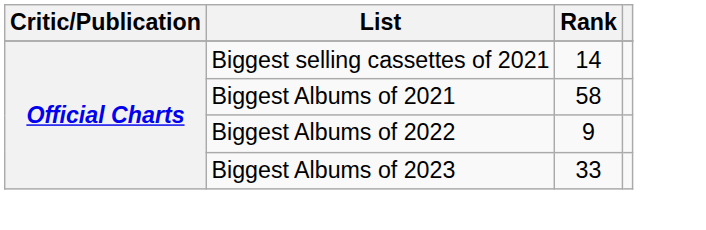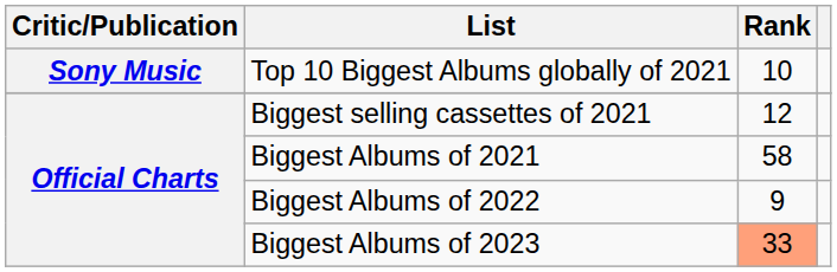 <table class="wikitable plainrowheaders sortable">
 <tr>
 <th>Critic/Publication</th>
 <th scope="col" class="unsortable">List</th>
 <th data-sort-type="number">Rank</th>
 <th scope="col" class="unsortable"></th>
 </tr>
 <tr>
+<th scope="row" rowspan="1"><em><a href='#'>Sony Music</a></em></th>
+<td>Top 10 Biggest Albums globally of 2021</td>
+<td style="text-align:center;">10</td>
+<td style="text-align:center;"></td>
+</tr>
+<tr>
 </tr>
 <tr>
 <th scope="row" rowspan="4"><em><a href='#'>Official Charts</a></em></th>
 <td>Biggest selling cassettes of 2021</td>
-<td style="text-align:center;">14</td>
+<td style="text-align:center;">12</td>
 <td style="text-align:center;"></td>
 </tr>
 <tr>
 <td>Biggest Albums of 2021</td>
 <td style="text-align:center;">58</td>
 <td style="text-align:center;"></td>
 </tr>
 <tr>
 <td>Biggest Albums of 2022</td>
 <td style="text-align:center;">9</td>
 <td style="text-align:center;"></td>
 </tr>
 <tr>
 <td>Biggest Albums of 2023</td>
-<td style="text-align:center;">33</td>
+<td style="background: lightsalmon; text-align:center;">33</td>
 <td style="text-align:center;"></td>
 </tr>
 </table>
